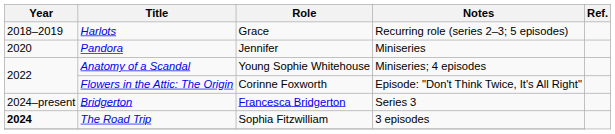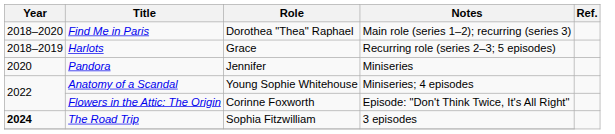 <table class="wikitable sortable">
 <tr>
 <th>Year</th>
 <th>Title</th>
 <th>Role</th>
 <th class="unsortable">Notes</th>
 <th>Ref.</th>
+</tr>
+<tr>
+<td>2018–2020</td>
+<td><em><a href='#'>Find Me in Paris</a></em></td>
+<td>Dorothea "Thea" Raphael</td>
+<td>Main role (series 1–2); recurring (series 3)</td>
+<td></td>
 </tr>
 <tr>
 <td>2018–2019</td>
 <td><em><a href='#'>Harlots</a></em></td>
 <td>Grace</td>
 <td>Recurring role (series 2–3; 5 episodes)</td>
 <td></td>
 </tr>
 <tr>
 <td>2020</td>
 <td><em><a href='#'>Pandora</a></em></td>
 <td>Jennifer</td>
 <td>Miniseries</td>
 <td></td>
 </tr>
 <tr>
 <td rowspan="2">2022</td>
 <td><em><a href='#'>Anatomy of a Scandal</a></em></td>
 <td>Young Sophie Whitehouse</td>
 <td>Miniseries; 4 episodes</td>
 <td></td>
 </tr>
 <tr>
 <td><em><a href='#'>Flowers in the Attic: The Origin</a></em></td>
 <td>Corinne Foxworth</td>
 <td>Episode: "Don't Think Twice, It's All Right"</td>
 <td></td>
 </tr>
 <tr>
-<td>2024–present</td>
-<td><em><a href='#'>Bridgerton</a></em></td>
-<td><a href='#'>Francesca Bridgerton</a></td>
-<td>Series 3</td>
-<td></td>
-</tr>
-<tr>
 <td><strong>2024</strong></td>
 <td><em><a href='#'>The Road Trip</a></em></td>
 <td>Sophia Fitzwilliam</td>
 <td>3 episodes</td>
 </tr>
 <tr>
 </tr>
 </table>
